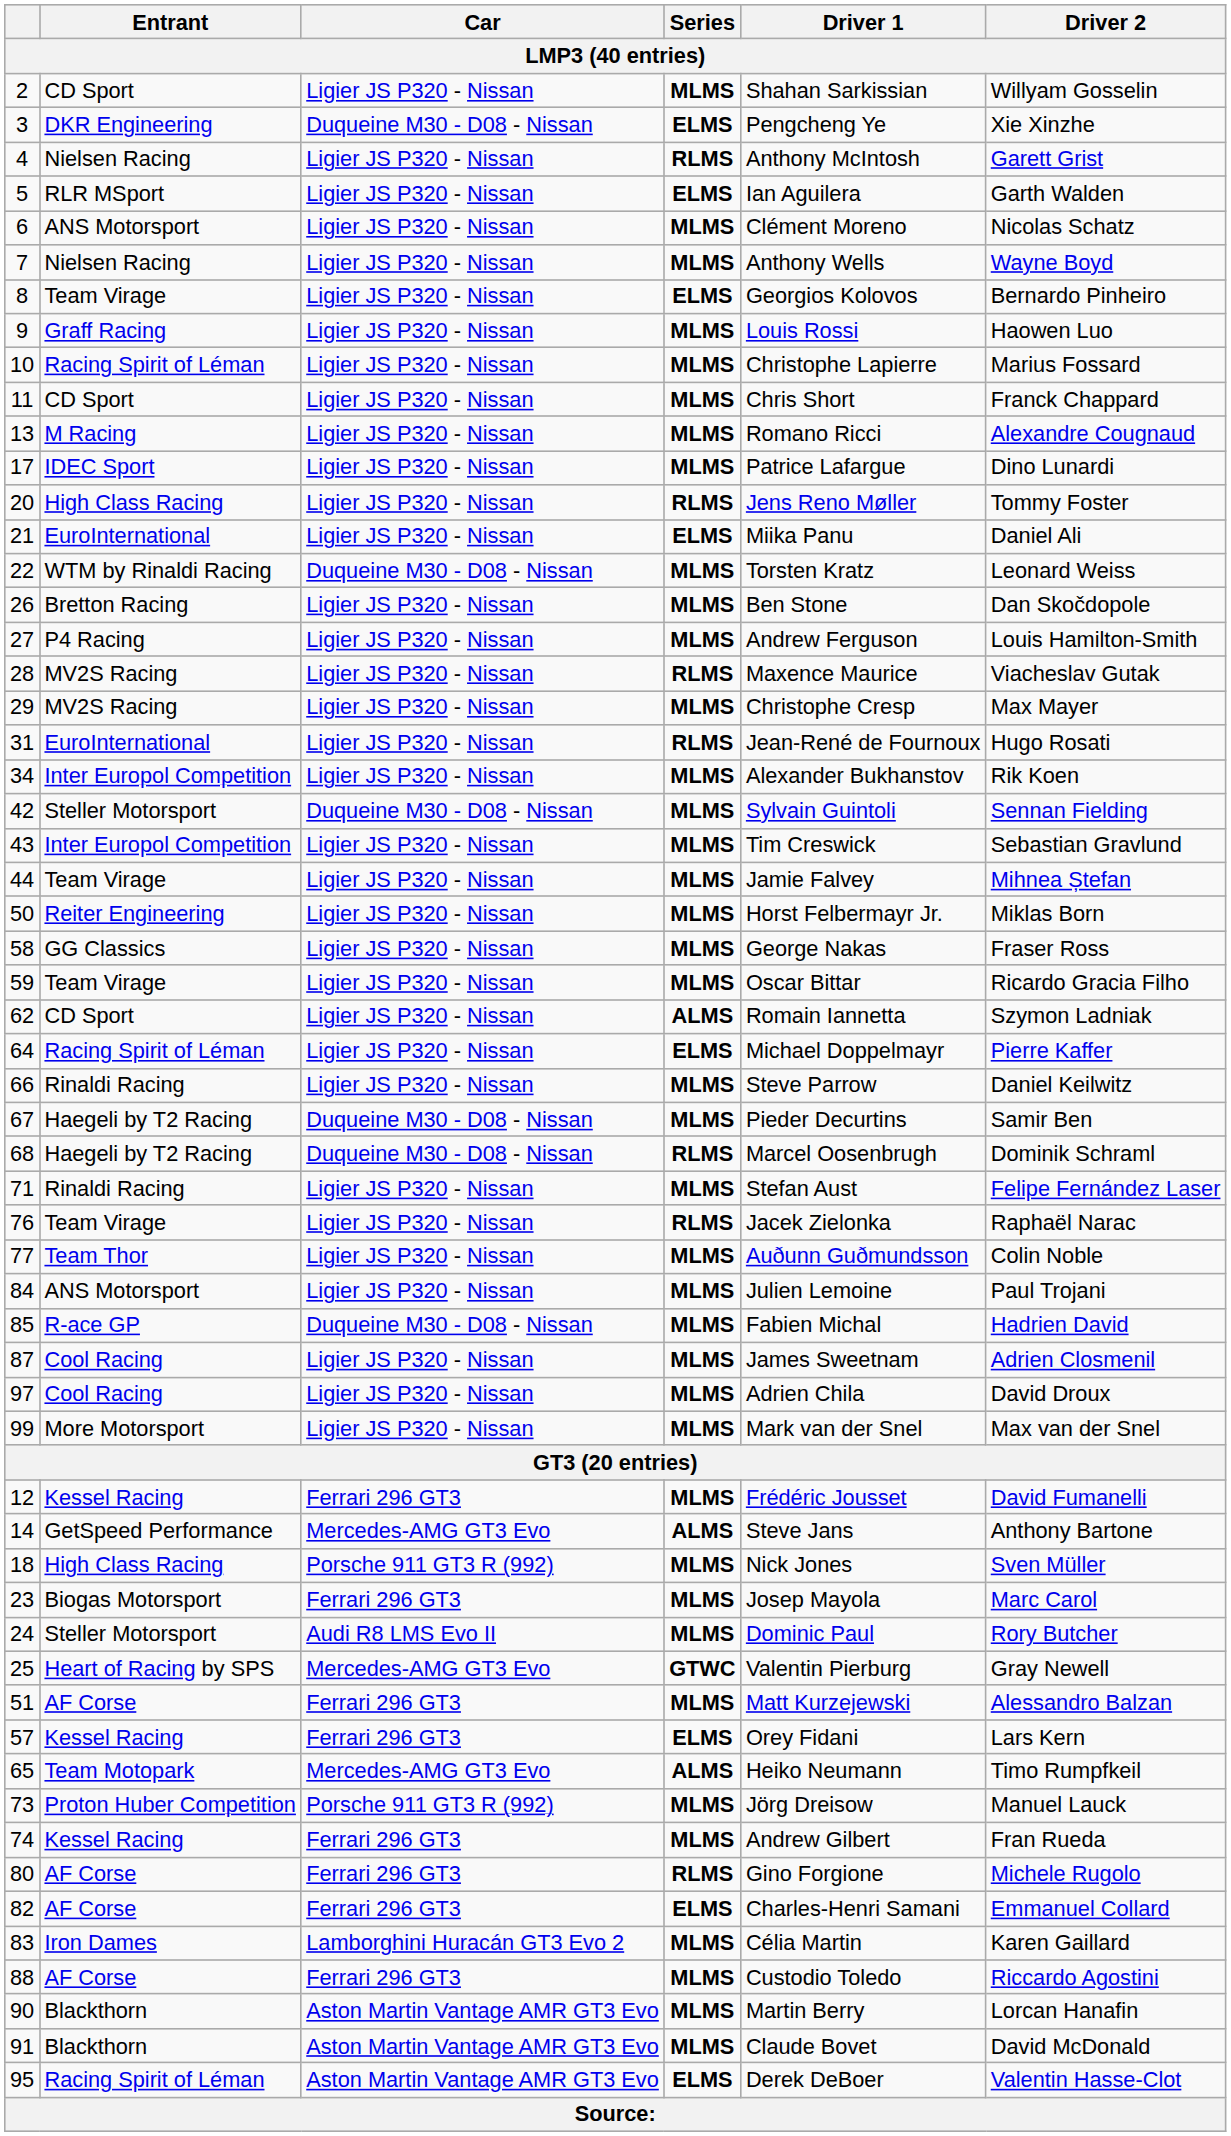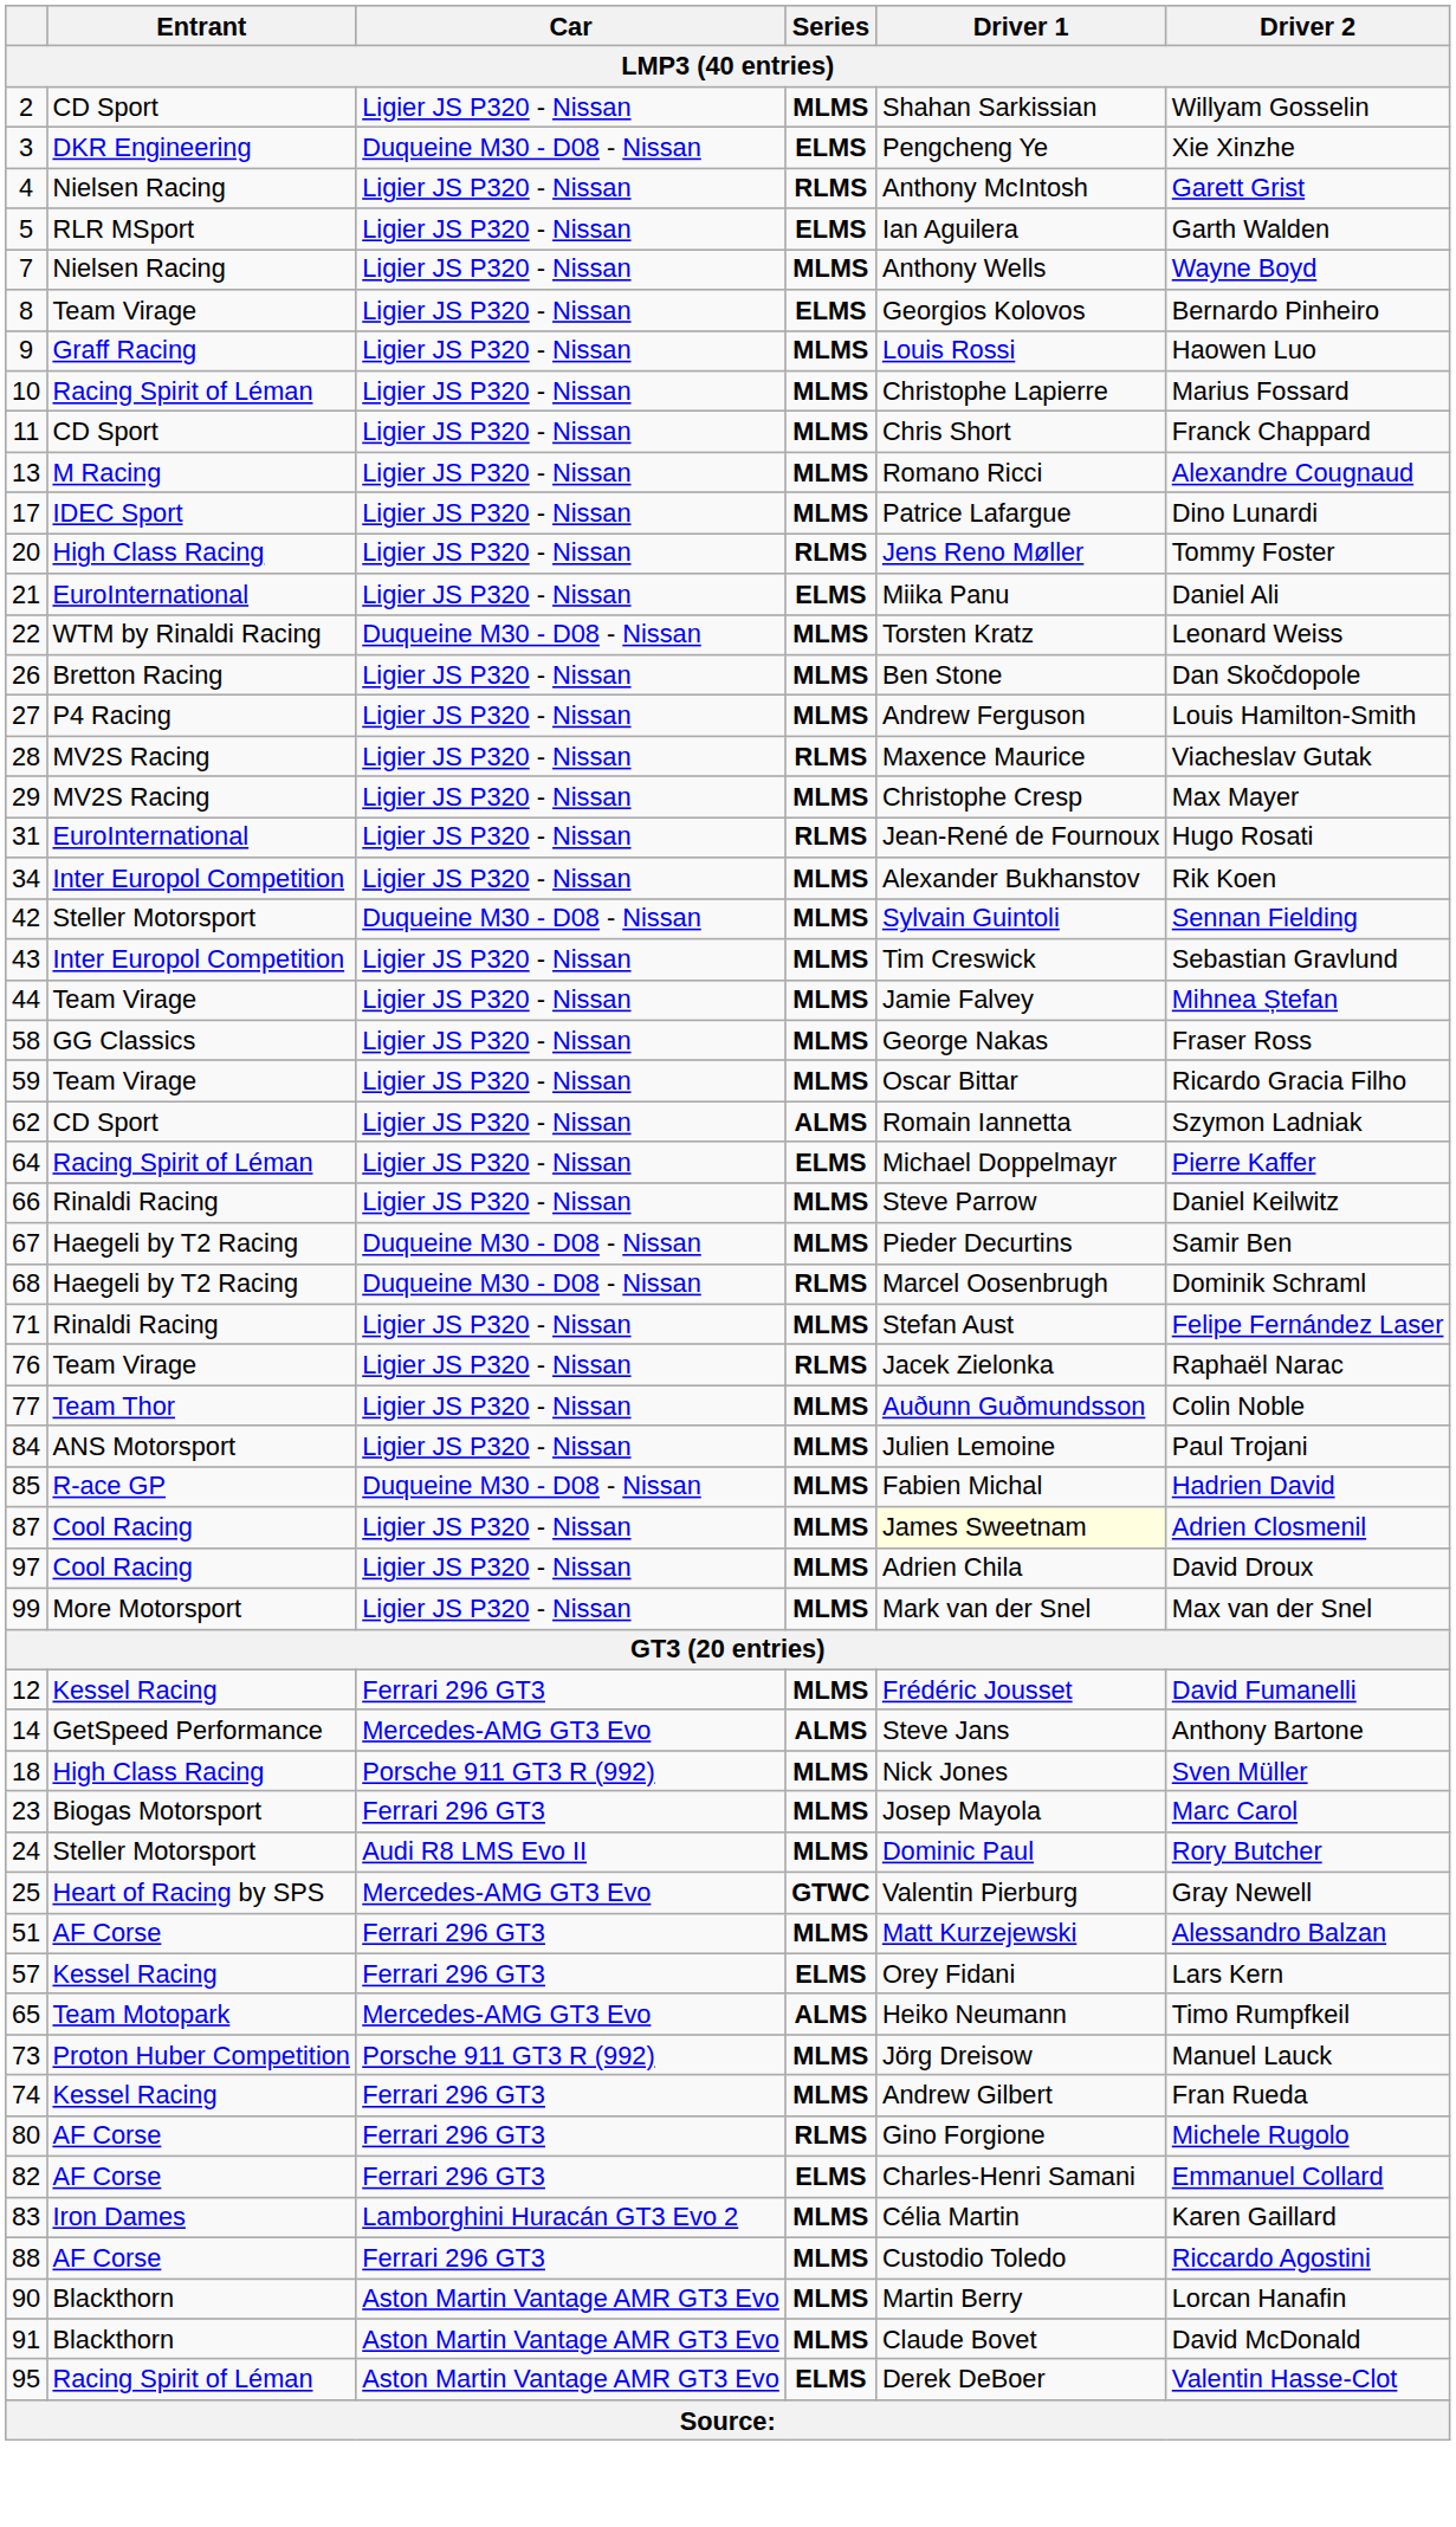 <table class="wikitable" style="font-size: 85%">
 <tr>
 <th></th>
 <th>Entrant</th>
 <th>Car</th>
 <th>Series</th>
 <th>Driver 1</th>
 <th>Driver 2</th>
 </tr>
 <tr>
 <th colspan=6>LMP3 (40 entries)</th>
 </tr>
 <tr>
 <td align=center>2</td>
 <td> CD Sport</td>
 <td><a href='#'>Ligier JS P320</a> - <a href='#'>Nissan</a></td>
 <td align=center><strong><span>MLMS</span></strong></td>
 <td> Shahan Sarkissian</td>
 <td> Willyam Gosselin</td>
 </tr>
 <tr>
 <td align=center>3</td>
 <td> <a href='#'>DKR Engineering</a></td>
 <td><a href='#'>Duqueine M30 - D08</a> - <a href='#'>Nissan</a></td>
 <td align=center><strong><span>ELMS</span></strong></td>
 <td> Pengcheng Ye</td>
 <td> Xie Xinzhe</td>
 </tr>
 <tr>
 <td align=center>4</td>
 <td> Nielsen Racing</td>
 <td><a href='#'>Ligier JS P320</a> - <a href='#'>Nissan</a></td>
 <td align=center><strong><span>RLMS</span></strong></td>
 <td> Anthony McIntosh</td>
 <td> <a href='#'>Garett Grist</a></td>
 </tr>
 <tr>
 <td align=center>5</td>
 <td> RLR MSport</td>
 <td><a href='#'>Ligier JS P320</a> - <a href='#'>Nissan</a></td>
 <td align=center><strong><span>ELMS</span></strong></td>
 <td> Ian Aguilera</td>
 <td> Garth Walden</td>
-</tr>
-<tr>
-<td align=center>6</td>
-<td> ANS Motorsport</td>
-<td><a href='#'>Ligier JS P320</a> - <a href='#'>Nissan</a></td>
-<td align=center><strong><span>MLMS</span></strong></td>
-<td> Clément Moreno</td>
-<td> Nicolas Schatz</td>
 </tr>
 <tr>
 <td align=center>7</td>
 <td> Nielsen Racing</td>
 <td><a href='#'>Ligier JS P320</a> - <a href='#'>Nissan</a></td>
 <td align=center><strong><span>MLMS</span></strong></td>
 <td> Anthony Wells</td>
 <td> <a href='#'>Wayne Boyd</a></td>
 </tr>
 <tr>
 <td align=center>8</td>
 <td> Team Virage</td>
 <td><a href='#'>Ligier JS P320</a> - <a href='#'>Nissan</a></td>
 <td align=center><strong><span>ELMS</span></strong></td>
 <td> Georgios Kolovos</td>
 <td> Bernardo Pinheiro</td>
 </tr>
 <tr>
 <td align=center>9</td>
 <td> <a href='#'>Graff Racing</a></td>
 <td><a href='#'>Ligier JS P320</a> - <a href='#'>Nissan</a></td>
 <td align=center><strong><span>MLMS</span></strong></td>
 <td> <a href='#'>Louis Rossi</a></td>
 <td> Haowen Luo</td>
 </tr>
 <tr>
 <td align=center>10</td>
 <td> <a href='#'>Racing Spirit of Léman</a></td>
 <td><a href='#'>Ligier JS P320</a> - <a href='#'>Nissan</a></td>
 <td align=center><strong><span>MLMS</span></strong></td>
 <td> Christophe Lapierre</td>
 <td> Marius Fossard</td>
 </tr>
 <tr>
 <td align=center>11</td>
 <td> CD Sport</td>
 <td><a href='#'>Ligier JS P320</a> - <a href='#'>Nissan</a></td>
 <td align=center><strong><span>MLMS</span></strong></td>
 <td> Chris Short</td>
 <td> Franck Chappard</td>
 </tr>
 <tr>
 <td align=center>13</td>
 <td> <a href='#'>M Racing</a></td>
 <td><a href='#'>Ligier JS P320</a> - <a href='#'>Nissan</a></td>
 <td align=center><strong><span>MLMS</span></strong></td>
 <td> Romano Ricci</td>
 <td> <a href='#'>Alexandre Cougnaud</a></td>
 </tr>
 <tr>
 <td align=center>17</td>
 <td> <a href='#'>IDEC Sport</a></td>
 <td><a href='#'>Ligier JS P320</a> - <a href='#'>Nissan</a></td>
 <td align=center><strong><span>MLMS</span></strong></td>
 <td> Patrice Lafargue</td>
 <td> Dino Lunardi</td>
 </tr>
 <tr>
 <td align=center>20</td>
 <td> <a href='#'>High Class Racing</a></td>
 <td><a href='#'>Ligier JS P320</a> - <a href='#'>Nissan</a></td>
 <td align=center><strong><span>RLMS</span></strong></td>
 <td> <a href='#'>Jens Reno Møller</a></td>
 <td> Tommy Foster</td>
 </tr>
 <tr>
 <td align=center>21</td>
 <td> <a href='#'>EuroInternational</a></td>
 <td><a href='#'>Ligier JS P320</a> - <a href='#'>Nissan</a></td>
 <td align=center><strong><span>ELMS</span></strong></td>
 <td> Miika Panu</td>
 <td> Daniel Ali</td>
 </tr>
 <tr>
 <td align=center>22</td>
 <td> WTM by Rinaldi Racing</td>
 <td><a href='#'>Duqueine M30 - D08</a> - <a href='#'>Nissan</a></td>
 <td align=center><strong><span>MLMS</span></strong></td>
 <td> Torsten Kratz</td>
 <td> Leonard Weiss</td>
 </tr>
 <tr>
 <td align=center>26</td>
 <td> Bretton Racing</td>
 <td><a href='#'>Ligier JS P320</a> - <a href='#'>Nissan</a></td>
 <td align=center><strong><span>MLMS</span></strong></td>
 <td> Ben Stone</td>
 <td> Dan Skočdopole</td>
 </tr>
 <tr>
 <td align=center>27</td>
 <td> P4 Racing</td>
 <td><a href='#'>Ligier JS P320</a> - <a href='#'>Nissan</a></td>
 <td align=center><strong><span>MLMS</span></strong></td>
 <td> Andrew Ferguson</td>
 <td> Louis Hamilton-Smith</td>
 </tr>
 <tr>
 <td align=center>28</td>
 <td> MV2S Racing</td>
 <td><a href='#'>Ligier JS P320</a> - <a href='#'>Nissan</a></td>
 <td align=center><strong><span>RLMS</span></strong></td>
 <td> Maxence Maurice</td>
 <td> Viacheslav Gutak</td>
 </tr>
 <tr>
 <td align=center>29</td>
 <td> MV2S Racing</td>
 <td><a href='#'>Ligier JS P320</a> - <a href='#'>Nissan</a></td>
 <td align=center><strong><span>MLMS</span></strong></td>
 <td> Christophe Cresp</td>
 <td> Max Mayer</td>
 </tr>
 <tr>
 <td align=center>31</td>
 <td> <a href='#'>EuroInternational</a></td>
 <td><a href='#'>Ligier JS P320</a> - <a href='#'>Nissan</a></td>
 <td align=center><strong><span>RLMS</span></strong></td>
 <td> Jean-René de Fournoux</td>
 <td> Hugo Rosati</td>
 </tr>
 <tr>
 <td align=center>34</td>
 <td> <a href='#'>Inter Europol Competition</a></td>
 <td><a href='#'>Ligier JS P320</a> - <a href='#'>Nissan</a></td>
 <td align=center><strong><span>MLMS</span></strong></td>
 <td> Alexander Bukhanstov</td>
 <td> Rik Koen</td>
 </tr>
 <tr>
 <td align=center>42</td>
 <td> Steller Motorsport</td>
 <td><a href='#'>Duqueine M30 - D08</a> - <a href='#'>Nissan</a></td>
 <td align=center><strong><span>MLMS</span></strong></td>
 <td> <a href='#'>Sylvain Guintoli</a></td>
 <td> <a href='#'>Sennan Fielding</a></td>
 </tr>
 <tr>
 <td align=center>43</td>
 <td> <a href='#'>Inter Europol Competition</a></td>
 <td><a href='#'>Ligier JS P320</a> - <a href='#'>Nissan</a></td>
 <td align=center><strong><span>MLMS</span></strong></td>
 <td> Tim Creswick</td>
 <td> Sebastian Gravlund</td>
 </tr>
 <tr>
 <td align=center>44</td>
 <td> Team Virage</td>
 <td><a href='#'>Ligier JS P320</a> - <a href='#'>Nissan</a></td>
 <td align=center><strong><span>MLMS</span></strong></td>
 <td> Jamie Falvey</td>
 <td> <a href='#'>Mihnea Ștefan</a></td>
 </tr>
 <tr>
-<td align=center>50</td>
-<td> <a href='#'>Reiter Engineering</a></td>
-<td><a href='#'>Ligier JS P320</a> - <a href='#'>Nissan</a></td>
-<td align=center><strong><span>MLMS</span></strong></td>
-<td> Horst Felbermayr Jr.</td>
-<td> Miklas Born</td>
-</tr>
-<tr>
 <td align=center>58</td>
 <td> GG Classics</td>
 <td><a href='#'>Ligier JS P320</a> - <a href='#'>Nissan</a></td>
 <td align=center><strong><span>MLMS</span></strong></td>
 <td> George Nakas</td>
 <td> Fraser Ross</td>
 </tr>
 <tr>
 <td align=center>59</td>
 <td> Team Virage</td>
 <td><a href='#'>Ligier JS P320</a> - <a href='#'>Nissan</a></td>
 <td align=center><strong><span>MLMS</span></strong></td>
 <td> Oscar Bittar</td>
 <td> Ricardo Gracia Filho</td>
 </tr>
 <tr>
 <td align=center>62</td>
 <td> CD Sport</td>
 <td><a href='#'>Ligier JS P320</a> - <a href='#'>Nissan</a></td>
 <td align=center><strong><span>ALMS</span></strong></td>
 <td> Romain Iannetta</td>
 <td> Szymon Ladniak</td>
 </tr>
 <tr>
 <td align=center>64</td>
 <td> <a href='#'>Racing Spirit of Léman</a></td>
 <td><a href='#'>Ligier JS P320</a> - <a href='#'>Nissan</a></td>
 <td align=center><strong><span>ELMS</span></strong></td>
 <td> Michael Doppelmayr</td>
 <td> <a href='#'>Pierre Kaffer</a></td>
 </tr>
 <tr>
 <td align=center>66</td>
 <td> Rinaldi Racing</td>
 <td><a href='#'>Ligier JS P320</a> - <a href='#'>Nissan</a></td>
 <td align=center><strong><span>MLMS</span></strong></td>
 <td> Steve Parrow</td>
 <td> Daniel Keilwitz</td>
 </tr>
 <tr>
 <td align=center>67</td>
 <td> Haegeli by T2 Racing</td>
 <td><a href='#'>Duqueine M30 - D08</a> - <a href='#'>Nissan</a></td>
 <td align=center><strong><span>MLMS</span></strong></td>
 <td> Pieder Decurtins</td>
 <td> Samir Ben</td>
 </tr>
 <tr>
 <td align=center>68</td>
 <td> Haegeli by T2 Racing</td>
 <td><a href='#'>Duqueine M30 - D08</a> - <a href='#'>Nissan</a></td>
 <td align=center><strong><span>RLMS</span></strong></td>
 <td> Marcel Oosenbrugh</td>
 <td> Dominik Schraml</td>
 </tr>
 <tr>
 <td align=center>71</td>
 <td> Rinaldi Racing</td>
 <td><a href='#'>Ligier JS P320</a> - <a href='#'>Nissan</a></td>
 <td align=center><strong><span>MLMS</span></strong></td>
 <td> Stefan Aust</td>
 <td> <a href='#'>Felipe Fernández Laser</a></td>
 </tr>
 <tr>
 <td align=center>76</td>
 <td> Team Virage</td>
 <td><a href='#'>Ligier JS P320</a> - <a href='#'>Nissan</a></td>
 <td align=center><strong><span>RLMS</span></strong></td>
 <td> Jacek Zielonka</td>
 <td> Raphaël Narac</td>
 </tr>
 <tr>
 <td align=center>77</td>
 <td> <a href='#'>Team Thor</a></td>
 <td><a href='#'>Ligier JS P320</a> - <a href='#'>Nissan</a></td>
 <td align=center><strong><span>MLMS</span></strong></td>
 <td> <a href='#'>Auðunn Guðmundsson</a></td>
 <td> Colin Noble</td>
 </tr>
 <tr>
 <td align=center>84</td>
 <td> ANS Motorsport</td>
 <td><a href='#'>Ligier JS P320</a> - <a href='#'>Nissan</a></td>
 <td align=center><strong><span>MLMS</span></strong></td>
 <td> Julien Lemoine</td>
 <td> Paul Trojani</td>
 </tr>
 <tr>
 <td align=center>85</td>
 <td> <a href='#'>R-ace GP</a></td>
 <td><a href='#'>Duqueine M30 - D08</a> - <a href='#'>Nissan</a></td>
 <td align=center><strong><span>MLMS</span></strong></td>
 <td> Fabien Michal</td>
 <td> <a href='#'>Hadrien David</a></td>
 </tr>
 <tr>
 <td align=center>87</td>
 <td> <a href='#'>Cool Racing</a></td>
 <td><a href='#'>Ligier JS P320</a> - <a href='#'>Nissan</a></td>
 <td align=center><strong><span>MLMS</span></strong></td>
-<td> James Sweetnam</td>
+<td style="background: lightyellow;"> James Sweetnam</td>
 <td> <a href='#'>Adrien Closmenil</a></td>
 </tr>
 <tr>
 <td align=center>97</td>
 <td> <a href='#'>Cool Racing</a></td>
 <td><a href='#'>Ligier JS P320</a> - <a href='#'>Nissan</a></td>
 <td align=center><strong><span>MLMS</span></strong></td>
 <td> Adrien Chila</td>
 <td> David Droux</td>
 </tr>
 <tr>
 <td align=center>99</td>
 <td> More Motorsport</td>
 <td><a href='#'>Ligier JS P320</a> - <a href='#'>Nissan</a></td>
 <td align=center><strong><span>MLMS</span></strong></td>
 <td> Mark van der Snel</td>
 <td> Max van der Snel</td>
 </tr>
 <tr>
 <th colspan=6>GT3 (20 entries)</th>
 </tr>
 <tr>
 <td align=center>12</td>
 <td> <a href='#'>Kessel Racing</a></td>
 <td><a href='#'>Ferrari 296 GT3</a></td>
 <td align=center><strong><span>MLMS</span></strong></td>
 <td> <a href='#'>Frédéric Jousset</a></td>
 <td> <a href='#'>David Fumanelli</a></td>
 </tr>
 <tr>
 <td align=center>14</td>
 <td> GetSpeed Performance</td>
 <td><a href='#'>Mercedes-AMG GT3 Evo</a></td>
 <td align=center><strong><span>ALMS</span></strong></td>
 <td> Steve Jans</td>
 <td> Anthony Bartone</td>
 </tr>
 <tr>
 <td align=center>18</td>
 <td> <a href='#'>High Class Racing</a></td>
 <td><a href='#'>Porsche 911 GT3 R (992)</a></td>
 <td align=center><strong><span>MLMS</span></strong></td>
 <td> Nick Jones</td>
 <td> <a href='#'>Sven Müller</a></td>
 </tr>
 <tr>
 <td align=center>23</td>
 <td> Biogas Motorsport</td>
 <td><a href='#'>Ferrari 296 GT3</a></td>
 <td align=center><strong><span>MLMS</span></strong></td>
 <td> Josep Mayola</td>
 <td> <a href='#'>Marc Carol</a></td>
 </tr>
 <tr>
 <td align=center>24</td>
 <td> Steller Motorsport</td>
 <td><a href='#'>Audi R8 LMS Evo II</a></td>
 <td align=center><strong><span>MLMS</span></strong></td>
 <td> <a href='#'>Dominic Paul</a></td>
 <td> <a href='#'>Rory Butcher</a></td>
 </tr>
 <tr>
 <td align=center>25</td>
 <td> <a href='#'>Heart of Racing</a> by SPS</td>
 <td><a href='#'>Mercedes-AMG GT3 Evo</a></td>
 <td align=center><strong><span>GTWC</span></strong></td>
 <td> Valentin Pierburg</td>
 <td> Gray Newell</td>
 </tr>
 <tr>
 <td align=center>51</td>
 <td> <a href='#'>AF Corse</a></td>
 <td><a href='#'>Ferrari 296 GT3</a></td>
 <td align=center><strong><span>MLMS</span></strong></td>
 <td> <a href='#'>Matt Kurzejewski</a></td>
 <td> <a href='#'>Alessandro Balzan</a></td>
 </tr>
 <tr>
 <td align=center>57</td>
 <td> <a href='#'>Kessel Racing</a></td>
 <td><a href='#'>Ferrari 296 GT3</a></td>
 <td align=center><strong><span>ELMS</span></strong></td>
 <td> Orey Fidani</td>
 <td> Lars Kern</td>
 </tr>
 <tr>
 <td align=center>65</td>
 <td> <a href='#'>Team Motopark</a></td>
 <td><a href='#'>Mercedes-AMG GT3 Evo</a></td>
 <td align=center><strong><span>ALMS</span></strong></td>
 <td> Heiko Neumann</td>
 <td> Timo Rumpfkeil</td>
 </tr>
 <tr>
 <td align=center>73</td>
 <td> <a href='#'>Proton Huber Competition</a></td>
 <td><a href='#'>Porsche 911 GT3 R (992)</a></td>
 <td align=center><strong><span>MLMS</span></strong></td>
 <td> Jörg Dreisow</td>
 <td> Manuel Lauck</td>
 </tr>
 <tr>
 <td align=center>74</td>
 <td> <a href='#'>Kessel Racing</a></td>
 <td><a href='#'>Ferrari 296 GT3</a></td>
 <td align=center><strong><span>MLMS</span></strong></td>
 <td> Andrew Gilbert</td>
 <td> Fran Rueda</td>
 </tr>
 <tr>
 <td align=center>80</td>
 <td> <a href='#'>AF Corse</a></td>
 <td><a href='#'>Ferrari 296 GT3</a></td>
 <td align=center><strong><span>RLMS</span></strong></td>
 <td> Gino Forgione</td>
 <td> <a href='#'>Michele Rugolo</a></td>
 </tr>
 <tr>
 <td align=center>82</td>
 <td> <a href='#'>AF Corse</a></td>
 <td><a href='#'>Ferrari 296 GT3</a></td>
 <td align=center><strong><span>ELMS</span></strong></td>
 <td> Charles-Henri Samani</td>
 <td> <a href='#'>Emmanuel Collard</a></td>
 </tr>
 <tr>
 <td align=center>83</td>
 <td> <a href='#'>Iron Dames</a></td>
 <td><a href='#'>Lamborghini Huracán GT3 Evo 2</a></td>
 <td align=center><strong><span>MLMS</span></strong></td>
 <td> Célia Martin</td>
 <td> Karen Gaillard</td>
 </tr>
 <tr>
 <td align=center>88</td>
 <td> <a href='#'>AF Corse</a></td>
 <td><a href='#'>Ferrari 296 GT3</a></td>
 <td align=center><strong><span>MLMS</span></strong></td>
 <td> Custodio Toledo</td>
 <td> <a href='#'>Riccardo Agostini</a></td>
 </tr>
 <tr>
 <td align=center>90</td>
 <td> Blackthorn</td>
 <td><a href='#'>Aston Martin Vantage AMR GT3 Evo</a></td>
 <td align=center><strong><span>MLMS</span></strong></td>
 <td> Martin Berry</td>
 <td> Lorcan Hanafin</td>
 </tr>
 <tr>
 <td align=center>91</td>
 <td> Blackthorn</td>
 <td><a href='#'>Aston Martin Vantage AMR GT3 Evo</a></td>
 <td align=center><strong><span>MLMS</span></strong></td>
 <td> Claude Bovet</td>
 <td> David McDonald</td>
 </tr>
 <tr>
 <td align=center>95</td>
 <td> <a href='#'>Racing Spirit of Léman</a></td>
 <td><a href='#'>Aston Martin Vantage AMR GT3 Evo</a></td>
 <td align=center><strong><span>ELMS</span></strong></td>
 <td> Derek DeBoer</td>
 <td> <a href='#'>Valentin Hasse-Clot</a></td>
 </tr>
 <tr>
 <th colspan=6>Source:</th>
 </tr>
 </table>
